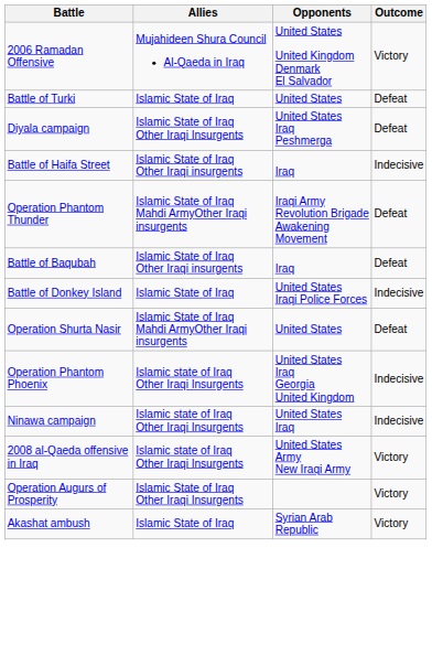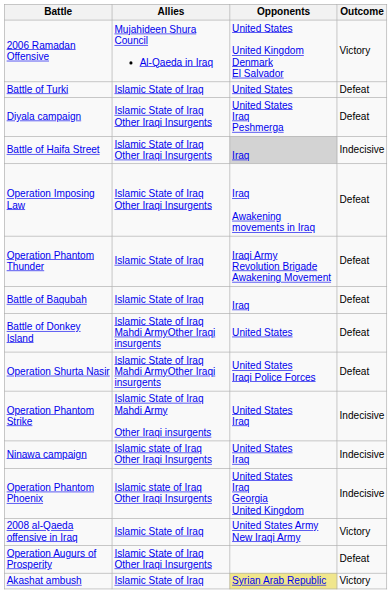 <table class="wikitable sortable">
 <tr>
 <th>Battle</th>
 <th>Allies</th>
 <th>Opponents</th>
 <th>Outcome</th>
 </tr>
 <tr>
 <td><a href='#'>2006 Ramadan Offensive</a></td>
 <td><a href='#'>Mujahideen Shura Council</a><br><ul><li> <a href='#'>Al-Qaeda in Iraq</a></li></ul></td>
 <td> <a href='#'>United States</a> <br>  <br>  <a href='#'>United Kingdom</a> <br>  <a href='#'>Denmark</a> <br>  <a href='#'>El Salvador</a></td>
 <td>Victory</td>
 </tr>
 <tr>
 <td><a href='#'>Battle of Turki</a></td>
 <td> <a href='#'>Islamic State of Iraq</a></td>
 <td> <a href='#'>United States</a></td>
 <td>Defeat</td>
 </tr>
 <tr>
 <td><a href='#'>Diyala campaign</a></td>
 <td> <a href='#'>Islamic State of Iraq</a><br><a href='#'>Other Iraqi Insurgents</a></td>
 <td> <a href='#'>United States</a> <br>   <a href='#'>Iraq</a> <br>  <a href='#'>Peshmerga</a></td>
 <td>Defeat</td>
 </tr>
 <tr>
 <td><a href='#'>Battle of Haifa Street</a></td>
-<td>  <a href='#'>Islamic State of Iraq</a><br><a href='#'>Other Iraqi insurgents</a></td>
-<td><br> <a href='#'>Iraq</a></td>
+<td> <a href='#'>Islamic State of Iraq</a><br><a href='#'>Other Iraqi Insurgents</a></td>
+<td style="background: lightgrey;"><br> <a href='#'>Iraq</a></td>
 <td>Indecisive</td>
 </tr>
 <tr>
+<td><a href='#'>Operation Imposing Law</a></td>
+<td> <a href='#'>Islamic State of Iraq</a><br> <a href='#'>Other Iraqi Insurgents</a></td>
+<td><br><br> <a href='#'>Iraq</a><br><br> <a href='#'>Awakening movements in Iraq</a></td>
+<td>Defeat</td>
+</tr>
+<tr>
 <td><a href='#'>Operation Phantom Thunder</a></td>
-<td> <a href='#'>Islamic State of Iraq</a><br> <a href='#'>Mahdi Army</a><a href='#'>Other Iraqi insurgents</a></td>
+<td> <a href='#'>Islamic State of Iraq</a></td>
 <td><br> <a href='#'>Iraqi Army</a><br> <a href='#'>Revolution Brigade</a><br>  <a href='#'>Awakening Movement</a></td>
 <td>Defeat</td>
 </tr>
 <tr>
 <td><a href='#'>Battle of Baqubah</a></td>
-<td>  <a href='#'>Islamic State of Iraq</a><br><a href='#'>Other Iraqi insurgents</a></td>
+<td> <a href='#'>Islamic State of Iraq</a></td>
 <td><br>  <a href='#'>Iraq</a></td>
 <td>Defeat</td>
 </tr>
 <tr>
 <td><a href='#'>Battle of Donkey Island</a></td>
-<td> <a href='#'>Islamic State of Iraq</a></td>
-<td><a href='#'>United States</a><br> <a href='#'>Iraqi Police Forces</a></td>
-<td>Indecisive</td>
-</tr>
-<tr>
-<td><a href='#'>Operation Shurta Nasir</a></td>
 <td> <a href='#'>Islamic State of Iraq</a><br> <a href='#'>Mahdi Army</a><a href='#'>Other Iraqi insurgents</a></td>
 <td> <a href='#'>United States</a></td>
 <td>Defeat</td>
 </tr>
 <tr>
-<td><a href='#'>Operation Phantom Phoenix</a></td>
-<td> <a href='#'>Islamic state of Iraq</a><br> <a href='#'>Other Iraqi Insurgents</a></td>
-<td> <a href='#'>United States</a><br> <a href='#'>Iraq</a> <br> <a href='#'>Georgia</a><br> <a href='#'>United Kingdom</a></td>
+<td><a href='#'>Operation Shurta Nasir</a></td>
+<td> <a href='#'>Islamic State of Iraq</a><br> <a href='#'>Mahdi Army</a><a href='#'>Other Iraqi insurgents</a></td>
+<td><a href='#'>United States</a><br> <a href='#'>Iraqi Police Forces</a></td>
+<td>Defeat</td>
+</tr>
+<tr>
+<td><a href='#'>Operation Phantom Strike</a></td>
+<td> <a href='#'>Islamic State of Iraq</a><br> <a href='#'>Mahdi Army</a><br><br><a href='#'>Other Iraqi insurgents</a></td>
+<td> <a href='#'>United States</a><br> <a href='#'>Iraq</a></td>
 <td>Indecisive</td>
 </tr>
 <tr>
 <td><a href='#'>Ninawa campaign</a></td>
 <td> <a href='#'>Islamic state of Iraq</a><br><a href='#'>Other Iraqi Insurgents</a></td>
 <td> <a href='#'>United States</a><br> <a href='#'>Iraq</a></td>
 <td>Indecisive</td>
 </tr>
 <tr>
+<td><a href='#'>Operation Phantom Phoenix</a></td>
+<td> <a href='#'>Islamic state of Iraq</a><br> <a href='#'>Other Iraqi Insurgents</a></td>
+<td> <a href='#'>United States</a><br> <a href='#'>Iraq</a> <br> <a href='#'>Georgia</a><br> <a href='#'>United Kingdom</a></td>
+<td>Indecisive</td>
+</tr>
+<tr>
 <td><a href='#'>2008 al-Qaeda offensive in Iraq</a></td>
-<td> <a href='#'>Islamic state of Iraq</a><br><a href='#'>Other Iraqi Insurgents</a></td>
+<td>  <a href='#'>Islamic State of Iraq</a></td>
 <td> <a href='#'>United States Army</a> <br>  <a href='#'>New Iraqi Army</a></td>
 <td>Victory</td>
 </tr>
 <tr>
 <td><a href='#'>Operation Augurs of Prosperity</a></td>
 <td>  <a href='#'>Islamic State of Iraq</a><br> <a href='#'>Other Iraqi Insurgents</a></td>
 <td> <br> </td>
-<td>Victory</td>
+<td>Defeat</td>
 </tr>
 <tr>
 <td><a href='#'>Akashat ambush</a></td>
 <td> <a href='#'>Islamic State of Iraq</a></td>
-<td> <a href='#'>Syrian Arab Republic</a><br></td>
+<td style="background: khaki;"> <a href='#'>Syrian Arab Republic</a><br></td>
 <td>Victory</td>
 </tr>
 </table>
